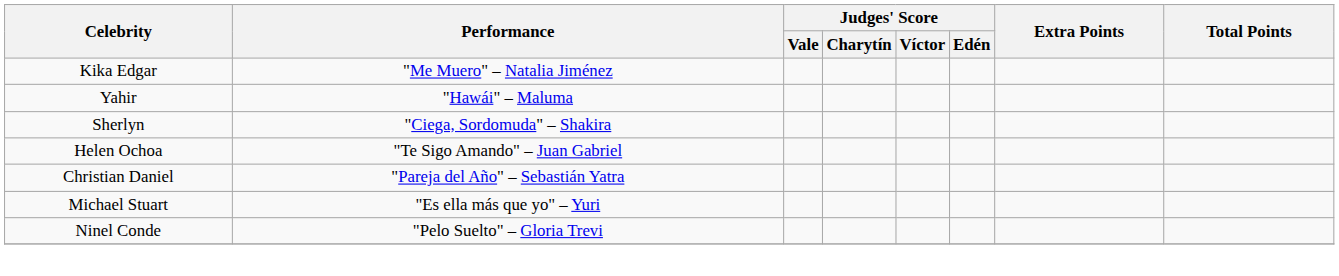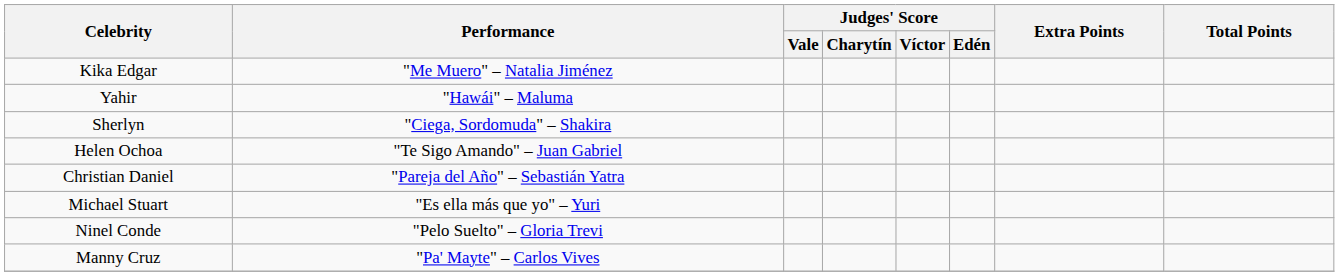 <table class="wikitable" style="text-align:center; width:80%;">
 <tr>
 <th rowspan="2" style="width:20%;">Celebrity</th>
 <th rowspan="2" style="width:50%;">Performance</th>
 <th colspan="4">Judges' Score</th>
 <th rowspan="2" style="width:15%;">Extra Points</th>
 <th rowspan="2" style="width:15%;">Total Points</th>
 </tr>
 <tr>
 <th>Vale</th>
 <th>Charytín</th>
 <th>Víctor</th>
 <th>Edén</th>
 </tr>
 <tr>
 <td>Kika Edgar</td>
 <td>"<a href='#'>Me Muero</a>" – <a href='#'>Natalia Jiménez</a></td>
 <td></td>
 <td></td>
 <td></td>
 <td></td>
 <td></td>
 <td></td>
 </tr>
 <tr>
 <td>Yahir</td>
 <td>"<a href='#'>Hawái</a>" – <a href='#'>Maluma</a></td>
 <td></td>
 <td></td>
 <td></td>
 <td></td>
 <td></td>
 <td></td>
 </tr>
 <tr>
 <td>Sherlyn</td>
 <td>"<a href='#'>Ciega, Sordomuda</a>" – <a href='#'>Shakira</a></td>
 <td></td>
 <td></td>
 <td></td>
 <td></td>
 <td></td>
 <td></td>
 </tr>
 <tr>
 <td>Helen Ochoa</td>
 <td>"Te Sigo Amando" – <a href='#'>Juan Gabriel</a></td>
 <td></td>
 <td></td>
 <td></td>
 <td></td>
 <td></td>
 <td></td>
 </tr>
 <tr>
 <td>Christian Daniel</td>
 <td>"<a href='#'>Pareja del Año</a>" – <a href='#'>Sebastián Yatra</a></td>
 <td></td>
 <td></td>
 <td></td>
 <td></td>
 <td></td>
 <td></td>
 </tr>
 <tr>
 <td>Michael Stuart</td>
 <td>"Es ella más que yo" – <a href='#'>Yuri</a></td>
 <td></td>
 <td></td>
 <td></td>
 <td></td>
 <td></td>
 <td></td>
 </tr>
 <tr>
 <td>Ninel Conde</td>
 <td>"Pelo Suelto" – <a href='#'>Gloria Trevi</a></td>
 <td></td>
 <td></td>
 <td></td>
 <td></td>
 <td></td>
 <td></td>
 </tr>
 <tr>
+<td>Manny Cruz</td>
+<td>"<a href='#'>Pa' Mayte</a>" – <a href='#'>Carlos Vives</a></td>
+<td></td>
+<td></td>
+<td></td>
+<td></td>
+<td></td>
+<td></td>
+</tr>
+<tr>
 </tr>
 </table>
